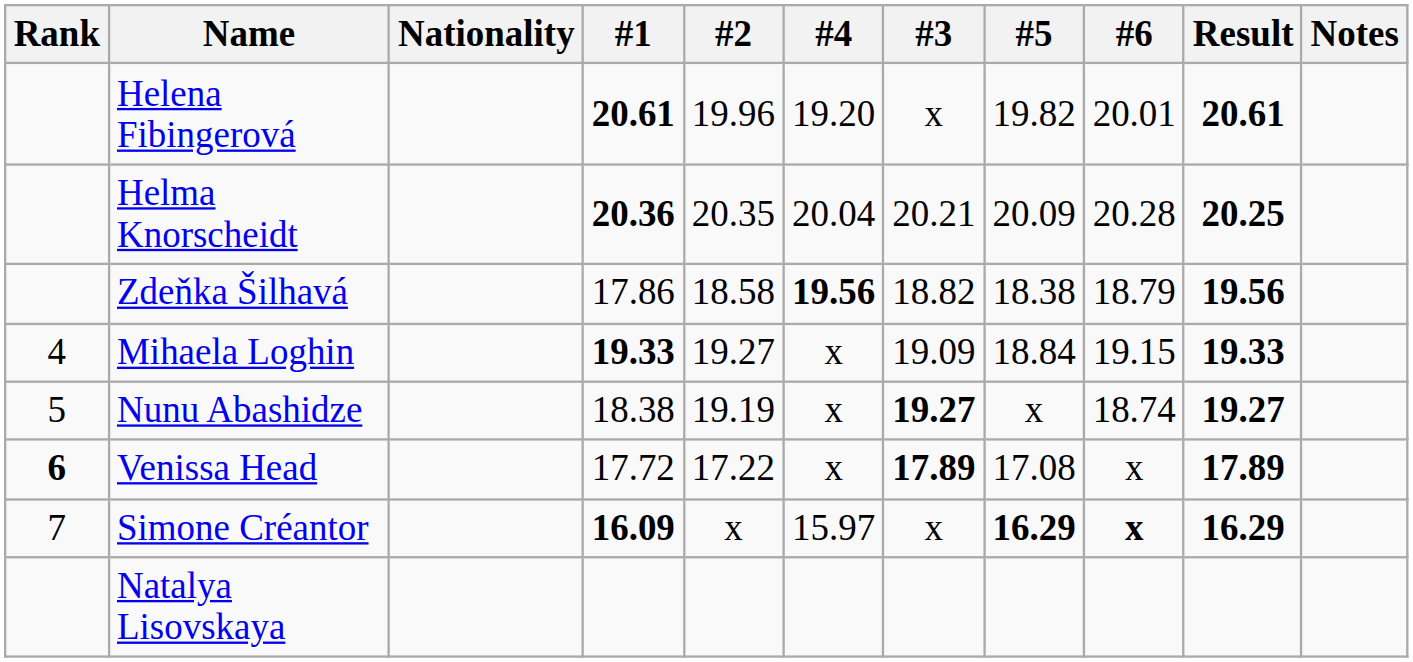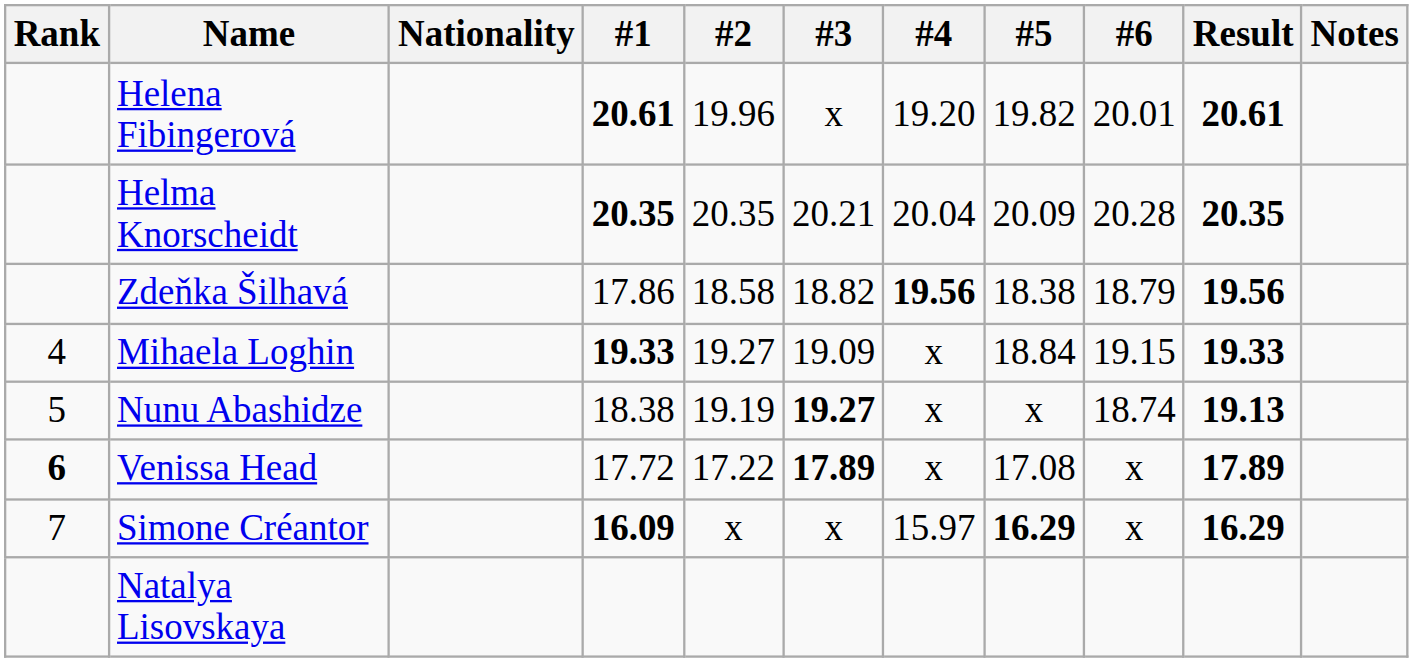 <table class="wikitable sortable" style="text-align:center">
 <tr>
 <th>Rank</th>
 <th>Name</th>
 <th>Nationality</th>
 <th>#1</th>
 <th>#2</th>
+<th>#3</th>
 <th>#4</th>
-<th>#3</th>
 <th>#5</th>
 <th>#6</th>
 <th>Result</th>
 <th>Notes</th>
 </tr>
 <tr>
 <td></td>
 <td align="left"><a href='#'>Helena Fibingerová</a></td>
 <td align=left></td>
 <td><strong>20.61</strong></td>
 <td>19.96</td>
+<td>x</td>
 <td>19.20</td>
-<td>x</td>
 <td>19.82</td>
 <td>20.01</td>
 <td><strong>20.61</strong></td>
 <td></td>
 </tr>
 <tr>
 <td></td>
 <td align="left"><a href='#'>Helma Knorscheidt</a></td>
 <td align=left></td>
-<td><strong>20.36</strong></td>
+<td><strong>20.35</strong></td>
 <td>20.35</td>
+<td>20.21</td>
 <td>20.04</td>
-<td>20.21</td>
 <td>20.09</td>
 <td>20.28</td>
-<td><strong>20.25</strong></td>
+<td><strong>20.35</strong></td>
 <td></td>
 </tr>
 <tr>
 <td></td>
 <td align="left"><a href='#'>Zdeňka Šilhavá</a></td>
 <td align=left></td>
 <td>17.86</td>
 <td>18.58</td>
+<td>18.82</td>
 <td><strong>19.56</strong></td>
-<td>18.82</td>
 <td>18.38</td>
 <td>18.79</td>
 <td><strong>19.56</strong></td>
 <td></td>
 </tr>
 <tr>
 <td>4</td>
 <td align="left"><a href='#'>Mihaela Loghin</a></td>
 <td align=left></td>
 <td><strong>19.33</strong></td>
 <td>19.27</td>
+<td>19.09</td>
 <td>x</td>
-<td>19.09</td>
 <td>18.84</td>
 <td>19.15</td>
 <td><strong>19.33</strong></td>
 <td></td>
 </tr>
 <tr>
 <td>5</td>
 <td align="left"><a href='#'>Nunu Abashidze</a></td>
 <td align=left></td>
 <td>18.38</td>
 <td>19.19</td>
-<td>x</td>
 <td><strong>19.27</strong></td>
 <td>x</td>
+<td>x</td>
 <td>18.74</td>
-<td><strong>19.27</strong></td>
+<td><strong>19.13</strong></td>
 <td></td>
 </tr>
 <tr>
 <td><strong>6</strong></td>
 <td align="left"><a href='#'>Venissa Head</a></td>
 <td align=left></td>
 <td>17.72</td>
 <td>17.22</td>
+<td><strong>17.89</strong></td>
 <td>x</td>
-<td><strong>17.89</strong></td>
 <td>17.08</td>
 <td>x</td>
 <td><strong>17.89</strong></td>
 <td></td>
 </tr>
 <tr>
 <td>7</td>
 <td align="left"><a href='#'>Simone Créantor</a></td>
 <td align=left></td>
 <td><strong>16.09</strong></td>
 <td>x</td>
+<td>x</td>
 <td>15.97</td>
+<td><strong>16.29</strong></td>
 <td>x</td>
-<td><strong>16.29</strong></td>
-<td><strong>x</strong></td>
 <td><strong>16.29</strong></td>
 <td></td>
 </tr>
 <tr>
 <td></td>
 <td align="left"><a href='#'>Natalya Lisovskaya</a></td>
 <td align=left></td>
 <td></td>
 <td></td>
 <td></td>
 <td></td>
 <td></td>
 <td></td>
 <td><strong></strong></td>
 <td></td>
 </tr>
 </table>
